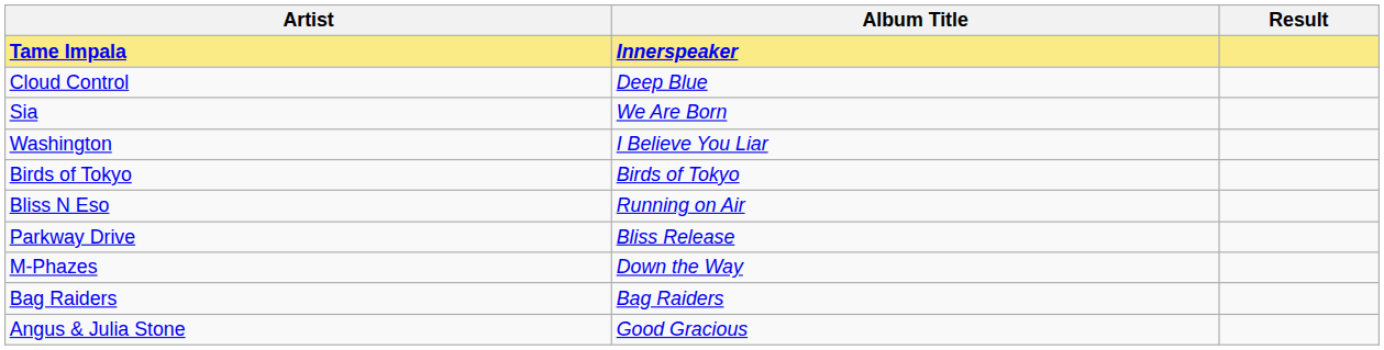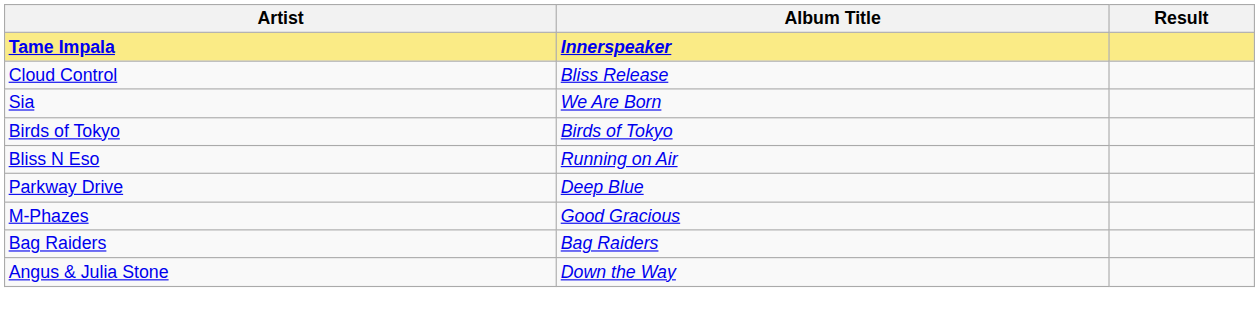 <table class="sortable wikitable">
 <tr>
 <th width="19%">Artist</th>
 <th width="19%">Album Title</th>
 <th width="5%">Result</th>
 </tr>
 <tr style="background:#FAEB86">
 <td><strong><a href='#'>Tame Impala</a></strong></td>
 <td><strong><em><a href='#'>Innerspeaker</a></em></strong></td>
 <td></td>
 </tr>
 <tr>
 <td><a href='#'>Cloud Control</a></td>
-<td><em><a href='#'>Deep Blue</a></em></td>
+<td><em><a href='#'>Bliss Release</a></em></td>
 <td></td>
 </tr>
 <tr>
 <td><a href='#'>Sia</a></td>
 <td><em><a href='#'>We Are Born</a></em></td>
-<td></td>
-</tr>
-<tr>
-<td><a href='#'>Washington</a></td>
-<td><em><a href='#'>I Believe You Liar</a></em></td>
 <td></td>
 </tr>
 <tr>
 <td><a href='#'>Birds of Tokyo</a></td>
 <td><em><a href='#'>Birds of Tokyo</a></em></td>
 <td></td>
 </tr>
 <tr>
 <td><a href='#'>Bliss N Eso</a></td>
 <td><em><a href='#'>Running on Air</a></em></td>
 <td></td>
 </tr>
 <tr>
 <td><a href='#'>Parkway Drive</a></td>
-<td><em><a href='#'>Bliss Release</a></em></td>
+<td><em><a href='#'>Deep Blue</a></em></td>
 <td></td>
 </tr>
 <tr>
 <td><a href='#'>M-Phazes</a></td>
-<td><em><a href='#'>Down the Way</a></em></td>
+<td><em><a href='#'>Good Gracious</a></em></td>
 <td></td>
 </tr>
 <tr>
 <td><a href='#'>Bag Raiders</a></td>
 <td><em><a href='#'>Bag Raiders</a></em></td>
 <td></td>
 </tr>
 <tr>
 <td><a href='#'>Angus & Julia Stone</a></td>
-<td><em><a href='#'>Good Gracious</a></em></td>
+<td><em><a href='#'>Down the Way</a></em></td>
 <td></td>
 </tr>
 </table>
